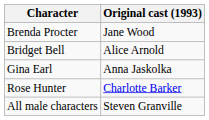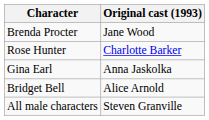 <table class="wikitable">
 <tr>
 <th>Character</th>
 <th>Original cast (1993)</th>
 </tr>
 <tr>
 <td>Brenda Procter</td>
 <td>Jane Wood</td>
 </tr>
 <tr>
-<td>Bridget Bell</td>
-<td>Alice Arnold</td>
+<td>Rose Hunter</td>
+<td><a href='#'>Charlotte Barker</a></td>
 </tr>
 <tr>
 <td>Gina Earl</td>
 <td>Anna Jaskolka</td>
 </tr>
 <tr>
-<td>Rose Hunter</td>
-<td><a href='#'>Charlotte Barker</a></td>
+<td>Bridget Bell</td>
+<td>Alice Arnold</td>
 </tr>
 <tr>
 <td>All male characters</td>
 <td>Steven Granville</td>
 </tr>
 </table>
